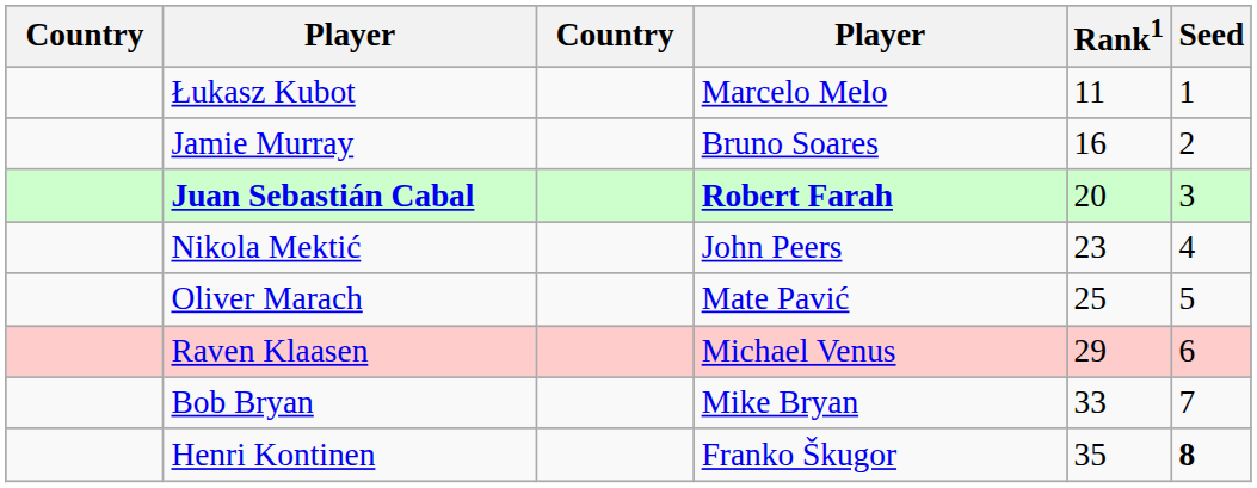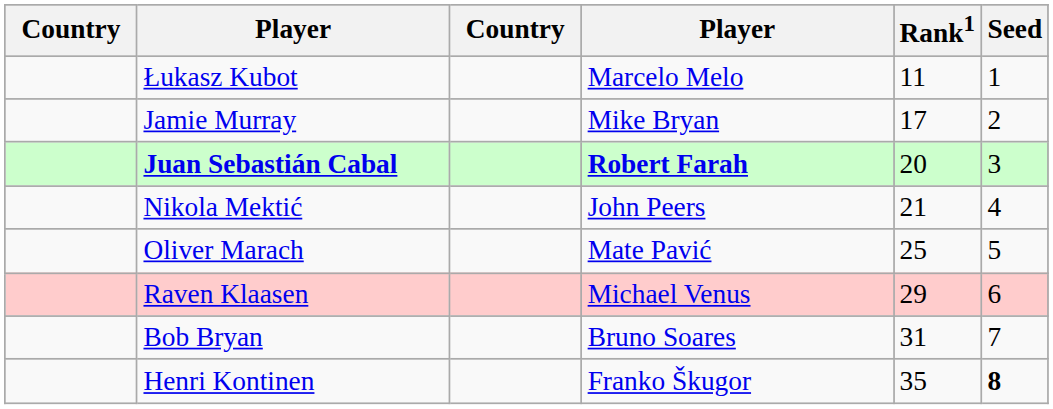 <table class="sortable wikitable">
 <tr>
 <th width="70">Country</th>
 <th width="175">Player</th>
 <th width="70">Country</th>
 <th width="175">Player</th>
 <th>Rank<sup>1</sup></th>
 <th>Seed</th>
 </tr>
 <tr>
 <td></td>
 <td><a href='#'>Łukasz Kubot</a></td>
 <td></td>
 <td><a href='#'>Marcelo Melo</a></td>
 <td>11</td>
 <td>1</td>
 </tr>
 <tr>
 <td></td>
 <td><a href='#'>Jamie Murray</a></td>
 <td></td>
-<td><a href='#'>Bruno Soares</a></td>
-<td>16</td>
+<td><a href='#'>Mike Bryan</a></td>
+<td>17</td>
 <td>2</td>
 </tr>
 <tr style="background:#cfc;">
 <td></td>
 <td><strong><a href='#'>Juan Sebastián Cabal</a></strong></td>
 <td></td>
 <td><strong><a href='#'>Robert Farah</a></strong></td>
 <td>20</td>
 <td>3</td>
 </tr>
 <tr>
 <td></td>
 <td><a href='#'>Nikola Mektić</a></td>
 <td></td>
 <td><a href='#'>John Peers</a></td>
-<td>23</td>
+<td>21</td>
 <td>4</td>
 </tr>
 <tr>
 <td></td>
 <td><a href='#'>Oliver Marach</a></td>
 <td></td>
 <td><a href='#'>Mate Pavić</a></td>
 <td>25</td>
 <td>5</td>
 </tr>
 <tr style="background:#fcc;">
 <td></td>
 <td><a href='#'>Raven Klaasen</a></td>
 <td></td>
 <td><a href='#'>Michael Venus</a></td>
 <td>29</td>
 <td>6</td>
 </tr>
 <tr>
 <td></td>
 <td><a href='#'>Bob Bryan</a></td>
 <td></td>
-<td><a href='#'>Mike Bryan</a></td>
-<td>33</td>
+<td><a href='#'>Bruno Soares</a></td>
+<td>31</td>
 <td>7</td>
 </tr>
 <tr>
 <td></td>
 <td><a href='#'>Henri Kontinen</a></td>
 <td></td>
 <td><a href='#'>Franko Škugor</a></td>
 <td>35</td>
 <td><strong>8</strong></td>
 </tr>
 </table>
